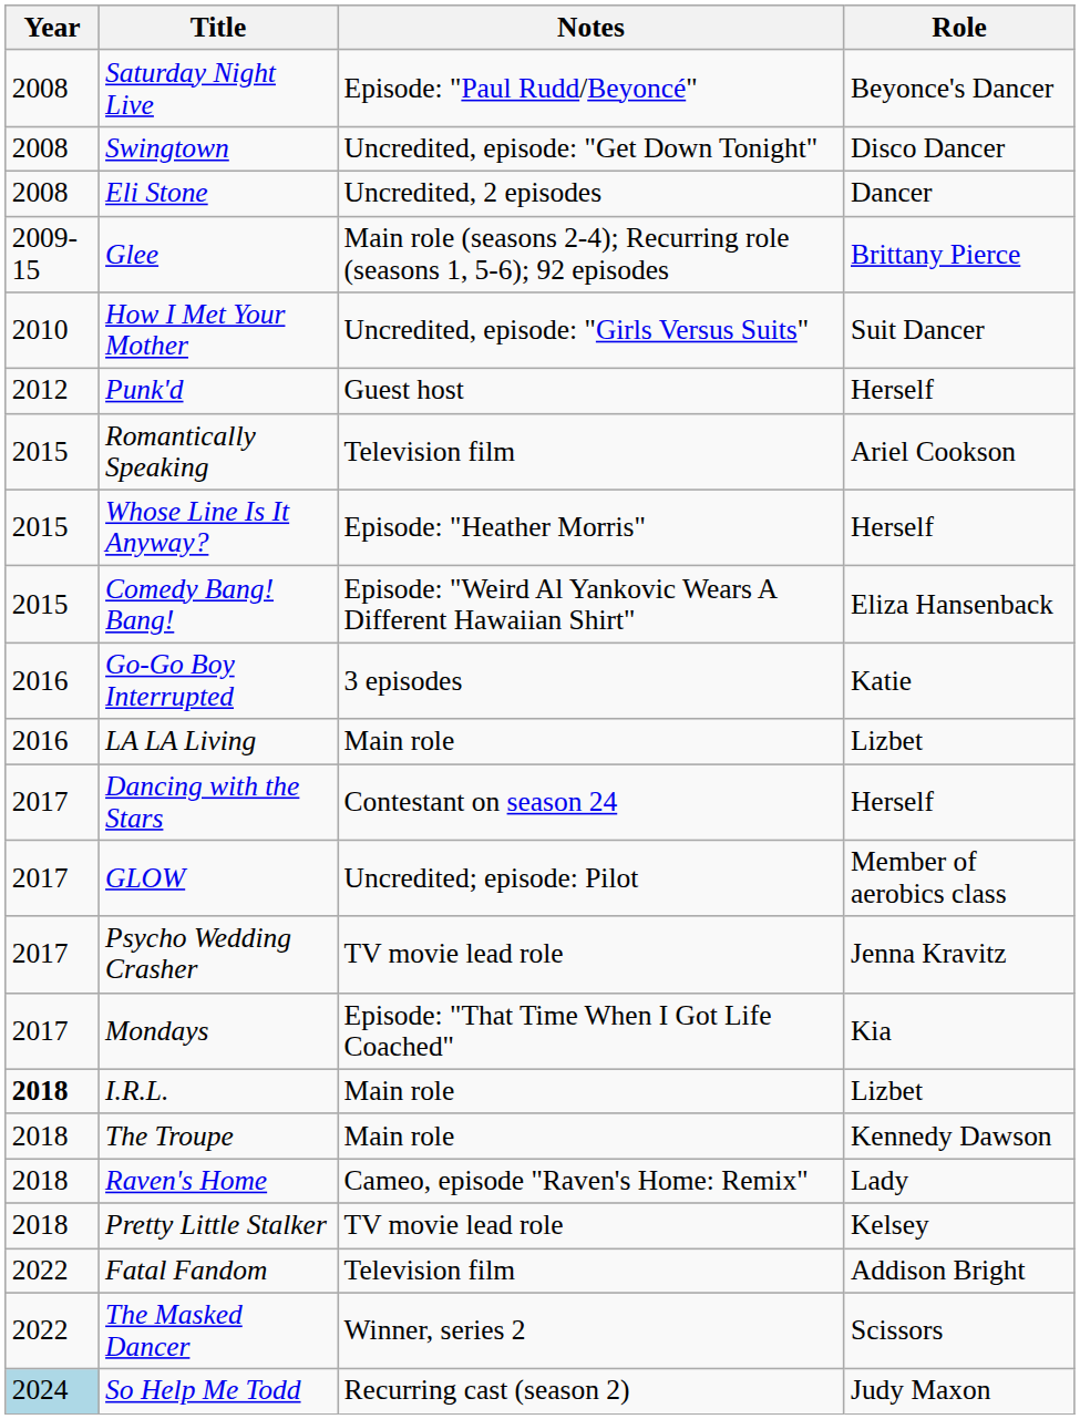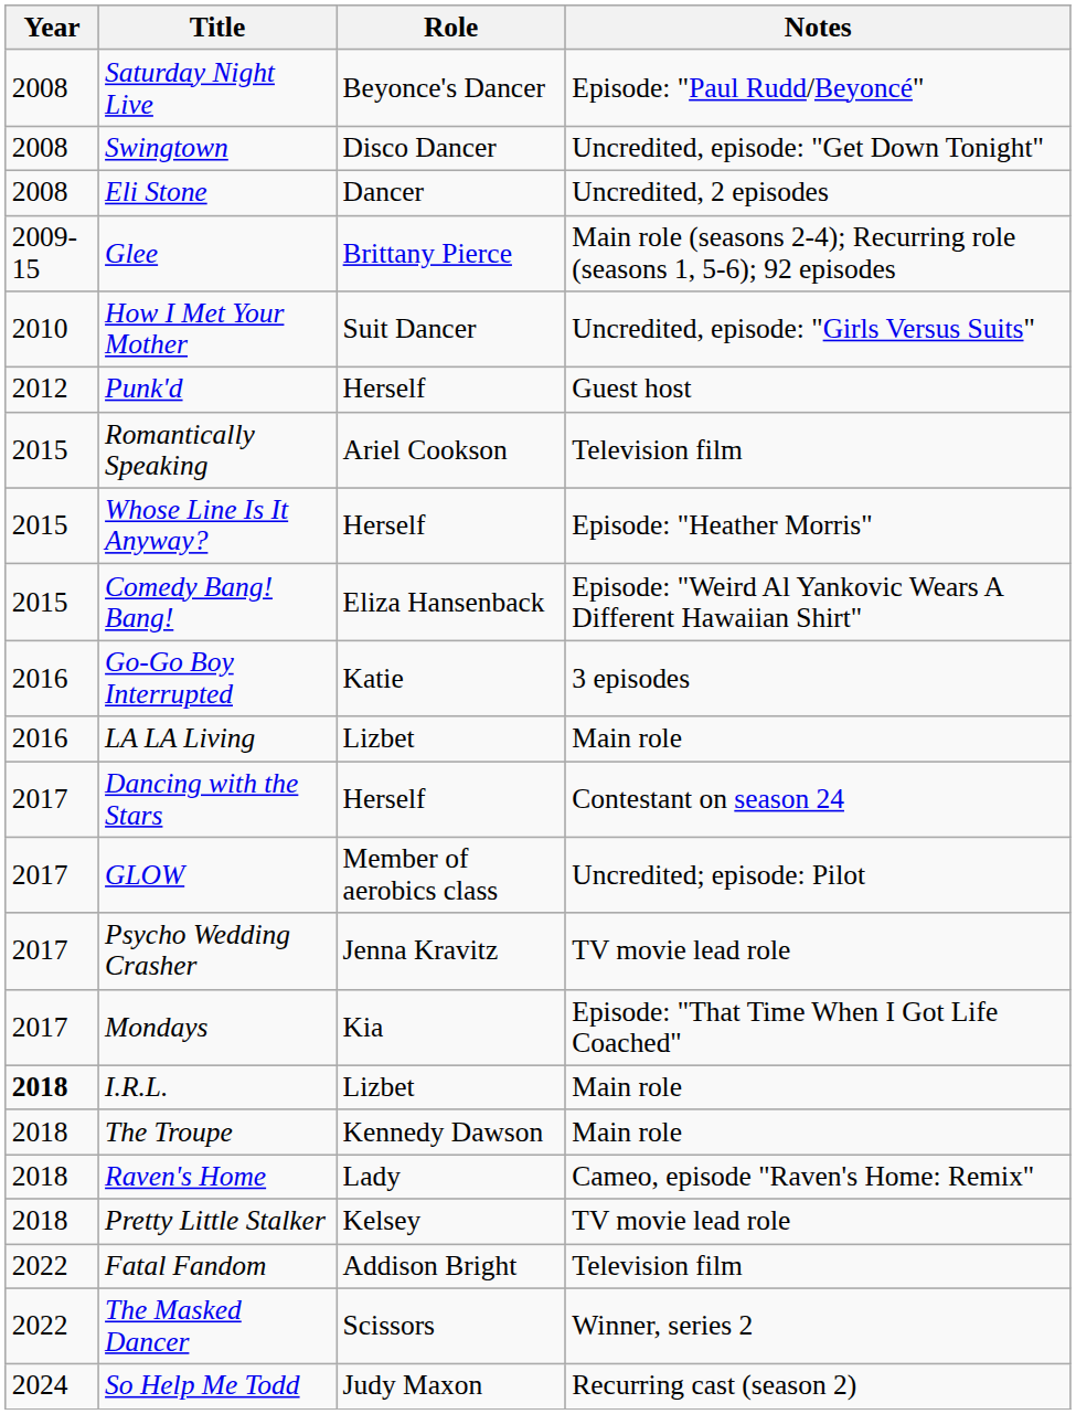 <table class="wikitable sortable plainrowheaders">
 <tr>
 <th scope="col">Year</th>
 <th scope="col">Title</th>
+<th scope="col">Role</th>
 <th scope="col" class="unsortable">Notes</th>
-<th scope="col">Role</th>
 </tr>
 <tr>
 <td>2008</td>
 <td><em><a href='#'>Saturday Night Live</a></em></td>
+<td>Beyonce's Dancer</td>
 <td>Episode: "<a href='#'>Paul Rudd</a>/<a href='#'>Beyoncé</a>"</td>
-<td>Beyonce's Dancer</td>
 </tr>
 <tr>
 <td>2008</td>
 <td><em><a href='#'>Swingtown</a></em></td>
+<td>Disco Dancer</td>
 <td>Uncredited, episode: "Get Down Tonight"</td>
-<td>Disco Dancer</td>
 </tr>
 <tr>
 <td>2008</td>
 <td><em><a href='#'>Eli Stone</a></em></td>
+<td>Dancer</td>
 <td>Uncredited, 2 episodes</td>
-<td>Dancer</td>
 </tr>
 <tr>
 <td>2009-15</td>
 <td><em><a href='#'>Glee</a></em></td>
+<td><a href='#'>Brittany Pierce</a></td>
 <td>Main role (seasons 2-4); Recurring role (seasons 1, 5-6); 92 episodes</td>
-<td><a href='#'>Brittany Pierce</a></td>
 </tr>
 <tr>
 <td>2010</td>
 <td><em><a href='#'>How I Met Your Mother</a></em></td>
+<td>Suit Dancer</td>
 <td>Uncredited, episode: "<a href='#'>Girls Versus Suits</a>"</td>
-<td>Suit Dancer</td>
 </tr>
 <tr>
 <td>2012</td>
 <td><em><a href='#'>Punk'd</a></em></td>
+<td>Herself</td>
 <td>Guest host</td>
-<td>Herself</td>
 </tr>
 <tr>
 <td>2015</td>
 <td><em>Romantically Speaking</em></td>
+<td>Ariel Cookson</td>
 <td>Television film</td>
-<td>Ariel Cookson</td>
 </tr>
 <tr>
 <td>2015</td>
 <td><em><a href='#'>Whose Line Is It Anyway?</a></em></td>
+<td>Herself</td>
 <td>Episode: "Heather Morris"</td>
-<td>Herself</td>
 </tr>
 <tr>
 <td>2015</td>
 <td><em><a href='#'>Comedy Bang! Bang!</a></em></td>
+<td>Eliza Hansenback</td>
 <td>Episode: "Weird Al Yankovic Wears A Different Hawaiian Shirt"</td>
-<td>Eliza Hansenback</td>
 </tr>
 <tr>
 <td>2016</td>
 <td><em><a href='#'>Go-Go Boy Interrupted</a></em></td>
+<td>Katie</td>
 <td>3 episodes</td>
-<td>Katie</td>
 </tr>
 <tr>
 <td>2016</td>
 <td><em>LA LA Living</em></td>
+<td>Lizbet</td>
 <td>Main role</td>
-<td>Lizbet</td>
 </tr>
 <tr>
 <td>2017</td>
 <td><em><a href='#'>Dancing with the Stars</a></em></td>
+<td>Herself</td>
 <td>Contestant on <a href='#'>season 24</a></td>
-<td>Herself</td>
 </tr>
 <tr>
 <td>2017</td>
 <td><em><a href='#'>GLOW</a></em></td>
+<td>Member of aerobics class</td>
 <td>Uncredited; episode: Pilot</td>
-<td>Member of aerobics class</td>
 </tr>
 <tr>
 <td>2017</td>
 <td><em>Psycho Wedding Crasher</em></td>
+<td>Jenna Kravitz</td>
 <td>TV movie lead role</td>
-<td>Jenna Kravitz</td>
 </tr>
 <tr>
 <td>2017</td>
 <td><em>Mondays</em></td>
+<td>Kia</td>
 <td>Episode: "That Time When I Got Life Coached"</td>
-<td>Kia</td>
 </tr>
 <tr>
 <td><strong>2018</strong></td>
 <td><em>I.R.L.</em></td>
+<td>Lizbet</td>
 <td>Main role</td>
-<td>Lizbet</td>
 </tr>
 <tr>
 <td>2018</td>
 <td><em>The Troupe</em></td>
+<td>Kennedy Dawson</td>
 <td>Main role</td>
-<td>Kennedy Dawson</td>
 </tr>
 <tr>
 <td>2018</td>
 <td><em><a href='#'>Raven's Home</a></em></td>
+<td>Lady</td>
 <td>Cameo, episode "Raven's Home: Remix"</td>
-<td>Lady</td>
 </tr>
 <tr>
 <td>2018</td>
 <td><em>Pretty Little Stalker</em></td>
+<td>Kelsey</td>
 <td>TV movie lead role</td>
-<td>Kelsey</td>
 </tr>
 <tr>
 <td>2022</td>
 <td><em>Fatal Fandom</em></td>
+<td>Addison Bright</td>
 <td>Television film</td>
-<td>Addison Bright</td>
 </tr>
 <tr>
 <td>2022</td>
 <td><em><a href='#'>The Masked Dancer</a></em></td>
+<td>Scissors</td>
 <td>Winner, series 2</td>
-<td>Scissors</td>
 </tr>
 <tr>
-<td style="background: lightblue;">2024</td>
+<td>2024</td>
 <td><em><a href='#'>So Help Me Todd</a></em></td>
+<td>Judy Maxon</td>
 <td>Recurring cast (season 2)</td>
-<td>Judy Maxon</td>
 </tr>
 </table>
